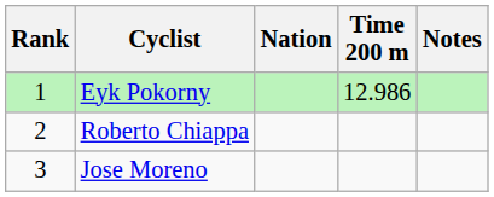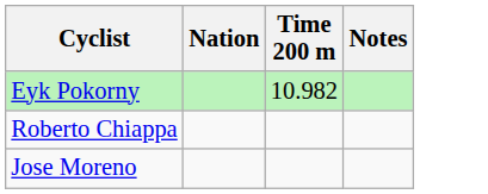 <table class="wikitable sortable" style="text-align:center">
 <tr>
-<th>Rank</th>
 <th>Cyclist</th>
 <th>Nation</th>
 <th>Time<br>200 m</th>
 <th>Notes</th>
 </tr>
 <tr bgcolor=bbf3bb>
-<td>1</td>
 <td align=left><a href='#'>Eyk Pokorny</a></td>
 <td align=left></td>
-<td>12.986</td>
+<td>10.982</td>
 <td></td>
 </tr>
 <tr>
-<td>2</td>
 <td align=left><a href='#'>Roberto Chiappa</a></td>
 <td align=left></td>
 <td></td>
 <td></td>
 </tr>
 <tr>
-<td>3</td>
 <td align=left><a href='#'>Jose Moreno</a></td>
 <td align=left></td>
 <td></td>
 <td></td>
 </tr>
 </table>
